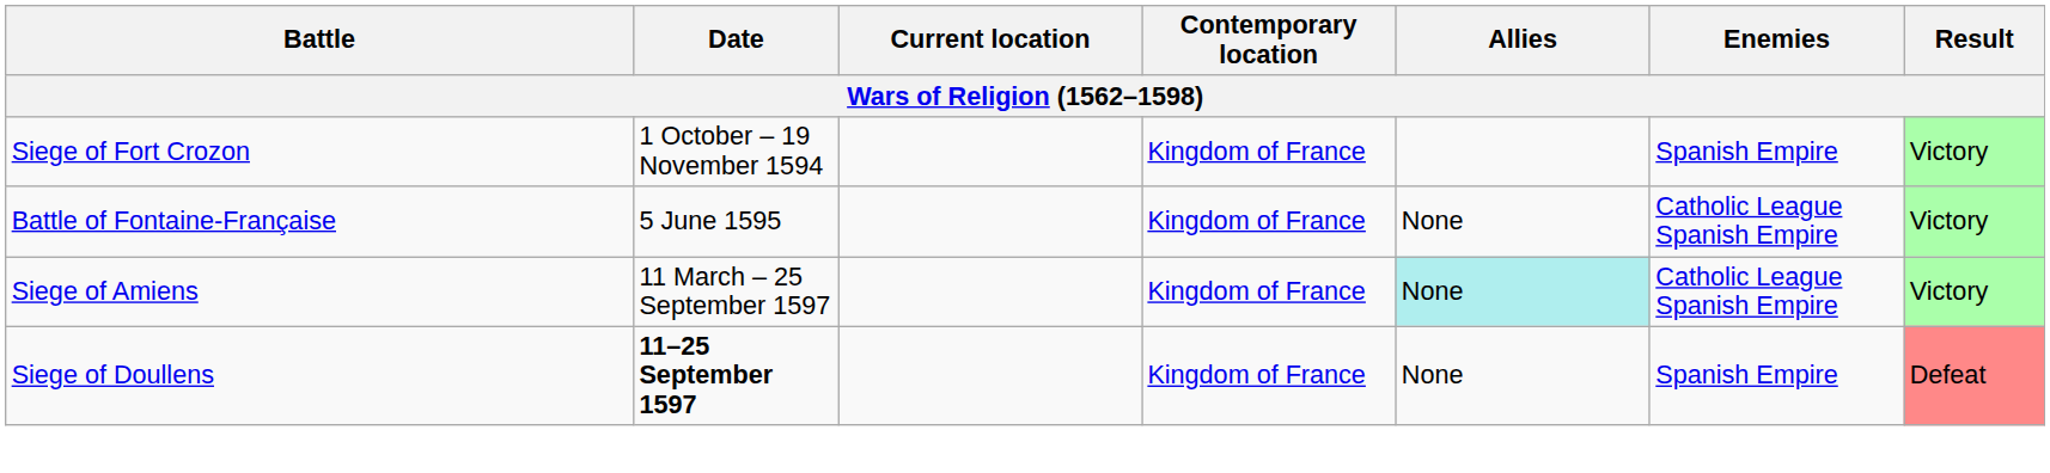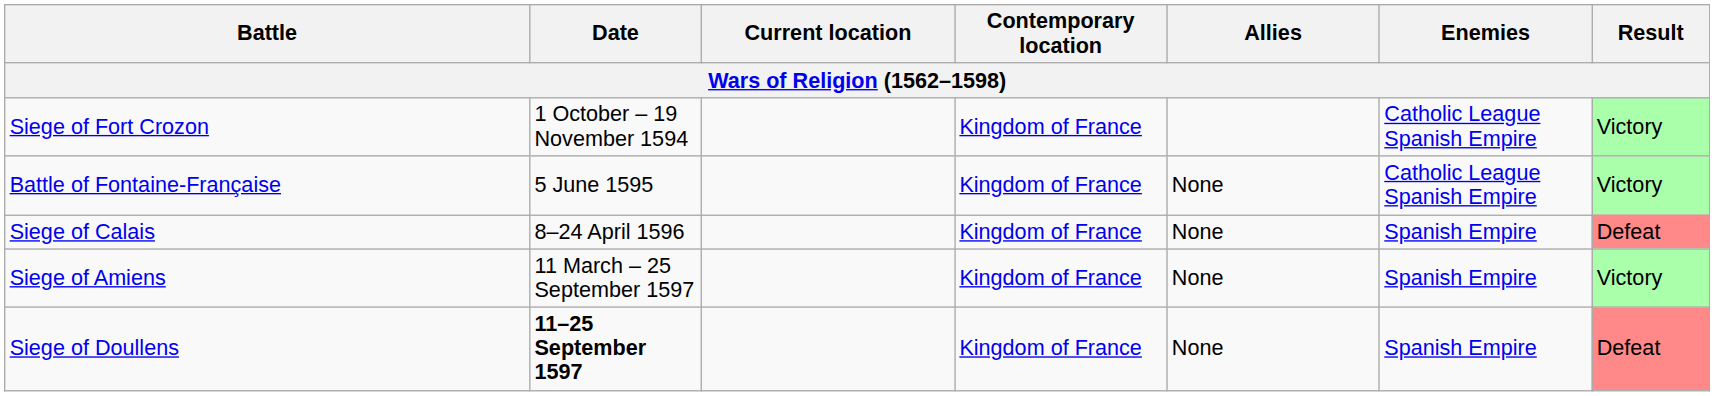 <table class="wikitable sortable" style="width:100%;">
 <tr>
 <th>Battle</th>
 <th style="width:120px;">Date</th>
 <th style="width:180px;">Current location</th>
 <th style="width:150px;">Contemporary location</th>
 <th style="width:150px;">Allies</th>
 <th style="width:150px;">Enemies</th>
 <th style="width:80px;">Result</th>
 </tr>
 <tr>
 <th colspan="7"><a href='#'>Wars of Religion</a> (1562–1598)</th>
 </tr>
 <tr>
 <td><a href='#'>Siege of Fort Crozon</a></td>
 <td>1 October – 19 November 1594</td>
 <td></td>
 <td> <a href='#'>Kingdom of France</a></td>
 <td></td>
-<td> <a href='#'>Spanish Empire</a></td>
+<td> <a href='#'>Catholic League</a> <a href='#'>Spanish Empire</a></td>
 <td style="background:#AFA">Victory</td>
 </tr>
 <tr>
 <td><a href='#'>Battle of Fontaine-Française</a></td>
 <td>5 June 1595</td>
 <td></td>
 <td> <a href='#'>Kingdom of France</a></td>
 <td>None</td>
 <td> <a href='#'>Catholic League</a> <a href='#'>Spanish Empire</a></td>
 <td style="background:#AFA">Victory</td>
 </tr>
 <tr>
+<td><a href='#'>Siege of Calais</a></td>
+<td>8–24 April 1596</td>
+<td></td>
+<td> <a href='#'>Kingdom of France</a></td>
+<td>None</td>
+<td> <a href='#'>Spanish Empire</a></td>
+<td style="background:#F88">Defeat</td>
+</tr>
+<tr>
 <td><a href='#'>Siege of Amiens</a></td>
 <td>11 March – 25 September 1597</td>
 <td></td>
 <td> <a href='#'>Kingdom of France</a></td>
-<td style="background: paleturquoise;">None</td>
-<td> <a href='#'>Catholic League</a> <a href='#'>Spanish Empire</a></td>
+<td>None</td>
+<td> <a href='#'>Spanish Empire</a></td>
 <td style="background:#AFA">Victory</td>
 </tr>
 <tr>
 <td><a href='#'>Siege of Doullens</a></td>
 <td><strong>11–25 September 1597</strong></td>
 <td></td>
 <td> <a href='#'>Kingdom of France</a></td>
 <td>None</td>
 <td> <a href='#'>Spanish Empire</a></td>
 <td style="background:#F88">Defeat</td>
 </tr>
 </table>
